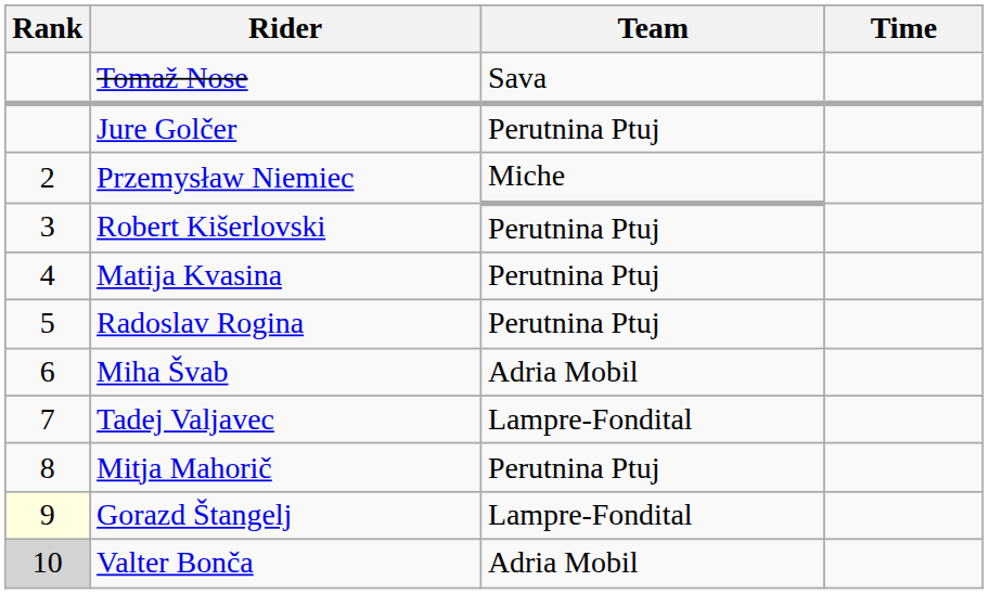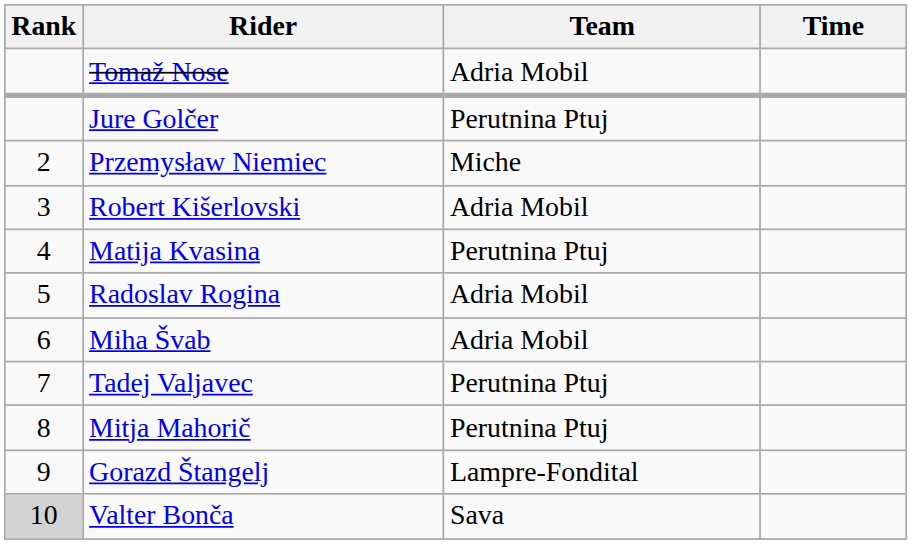 <table class="wikitable">
 <tr>
 <th>Rank</th>
 <th>Rider</th>
 <th>Team</th>
 <th>Time</th>
 </tr>
 <tr>
 <td align=center><s></s></td>
 <td width=200> <s><a href='#'>Tomaž Nose</a></s></td>
-<td>Sava</td>
+<td width=175>Adria Mobil</td>
 <td width=76 align=right><s></s></td>
 </tr>
 <tr>
 <td align=center style="border-top-width:3px"></td>
 <td style="border-top-width:3px"> <a href='#'>Jure Golčer</a> </td>
 <td style="border-top-width:3px">Perutnina Ptuj</td>
 <td style="border-top-width:3px" align=right></td>
 </tr>
 <tr>
 <td align=center>2</td>
 <td> <a href='#'>Przemysław Niemiec</a></td>
 <td>Miche</td>
 <td align=right></td>
 </tr>
 <tr>
 <td align=center>3</td>
 <td> <a href='#'>Robert Kišerlovski</a> </td>
-<td style="border-top-width:3px">Perutnina Ptuj</td>
+<td>Adria Mobil</td>
 <td align=right></td>
 </tr>
 <tr>
 <td align=center>4</td>
 <td> <a href='#'>Matija Kvasina</a></td>
 <td>Perutnina Ptuj</td>
 <td align=right></td>
 </tr>
 <tr>
 <td align=center>5</td>
 <td> <a href='#'>Radoslav Rogina</a></td>
-<td>Perutnina Ptuj</td>
+<td>Adria Mobil</td>
 <td align=right></td>
 </tr>
 <tr>
 <td align=center>6</td>
 <td> <a href='#'>Miha Švab</a></td>
 <td>Adria Mobil</td>
 <td align=right></td>
 </tr>
 <tr>
 <td align=center>7</td>
 <td> <a href='#'>Tadej Valjavec</a></td>
-<td>Lampre-Fondital</td>
+<td>Perutnina Ptuj</td>
 <td align=right></td>
 </tr>
 <tr>
 <td align=center>8</td>
 <td> <a href='#'>Mitja Mahorič</a></td>
 <td>Perutnina Ptuj</td>
 <td align=right></td>
 </tr>
 <tr>
-<td align=center style="background: lightyellow;">9</td>
+<td align=center>9</td>
 <td> <a href='#'>Gorazd Štangelj</a></td>
 <td>Lampre-Fondital</td>
 <td align=right></td>
 </tr>
 <tr>
 <td align=center style="background: lightgrey;">10</td>
 <td> <a href='#'>Valter Bonča</a></td>
-<td width=175>Adria Mobil</td>
+<td>Sava</td>
 <td align=right></td>
 </tr>
 </table>
